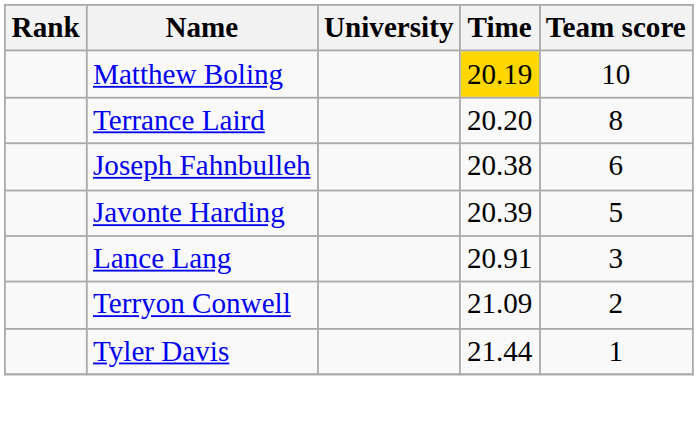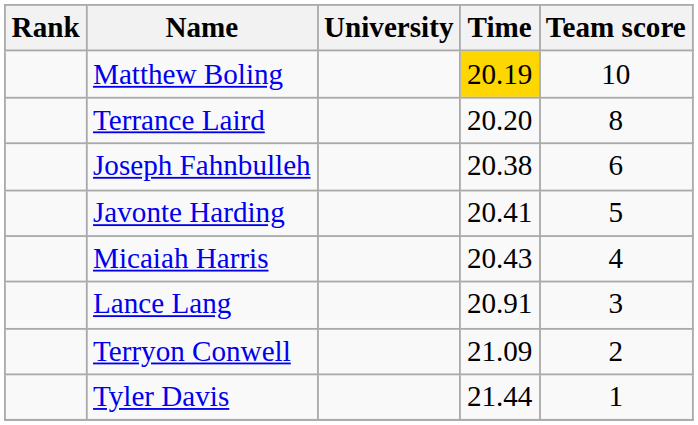 <table class="wikitable sortable" style="text-align:center">
 <tr>
 <th>Rank</th>
 <th>Name</th>
 <th>University</th>
 <th>Time</th>
 <th>Team score</th>
 </tr>
 <tr>
 <td></td>
 <td align=left> <a href='#'>Matthew Boling</a></td>
 <td></td>
 <td style="background: gold;">20.19</td>
 <td>10</td>
 </tr>
 <tr>
 <td></td>
 <td align=left> <a href='#'>Terrance Laird</a></td>
 <td></td>
 <td>20.20</td>
 <td>8</td>
 </tr>
 <tr>
 <td></td>
 <td align=left> <a href='#'>Joseph Fahnbulleh</a></td>
 <td></td>
 <td>20.38</td>
 <td>6</td>
 </tr>
 <tr>
 <td></td>
 <td align=left> <a href='#'>Javonte Harding</a></td>
 <td></td>
-<td>20.39</td>
+<td>20.41</td>
 <td>5</td>
+</tr>
+<tr>
+<td></td>
+<td align=left> <a href='#'>Micaiah Harris</a></td>
+<td></td>
+<td>20.43</td>
+<td>4</td>
 </tr>
 <tr>
 <td></td>
 <td align=left> <a href='#'>Lance Lang</a></td>
 <td></td>
 <td>20.91</td>
 <td>3</td>
 </tr>
 <tr>
 <td></td>
 <td align=left> <a href='#'>Terryon Conwell</a></td>
 <td></td>
 <td>21.09</td>
 <td>2</td>
 </tr>
 <tr>
 <td></td>
 <td align=left> <a href='#'>Tyler Davis</a></td>
 <td></td>
 <td>21.44</td>
 <td>1</td>
 </tr>
 <tr>
 </tr>
 </table>
